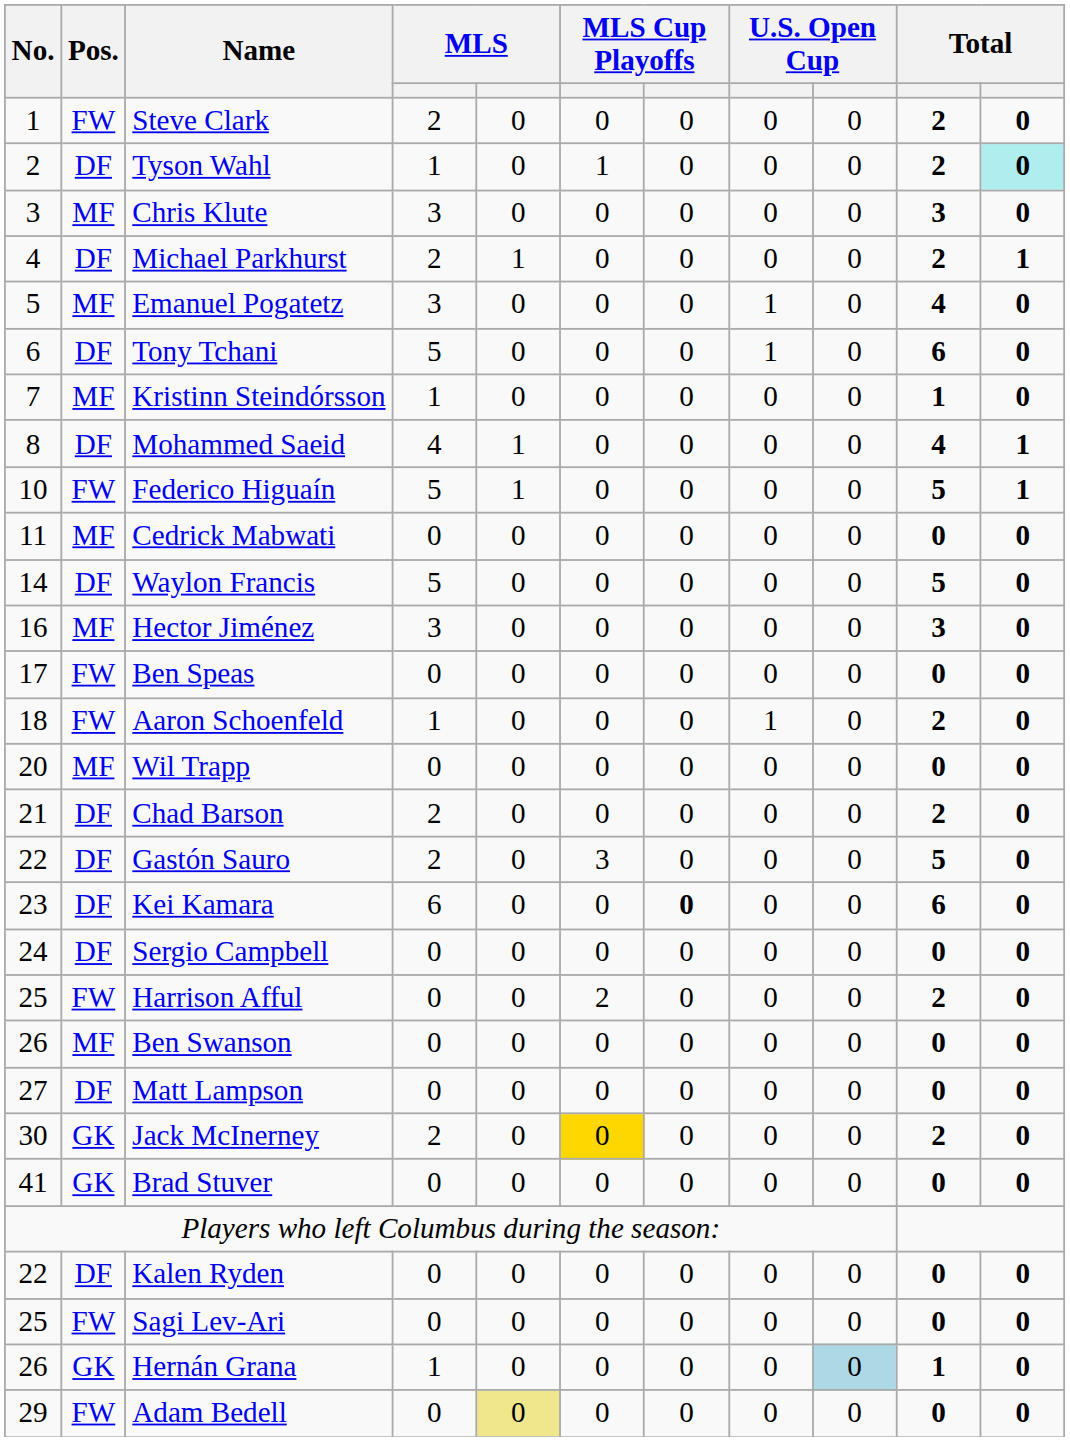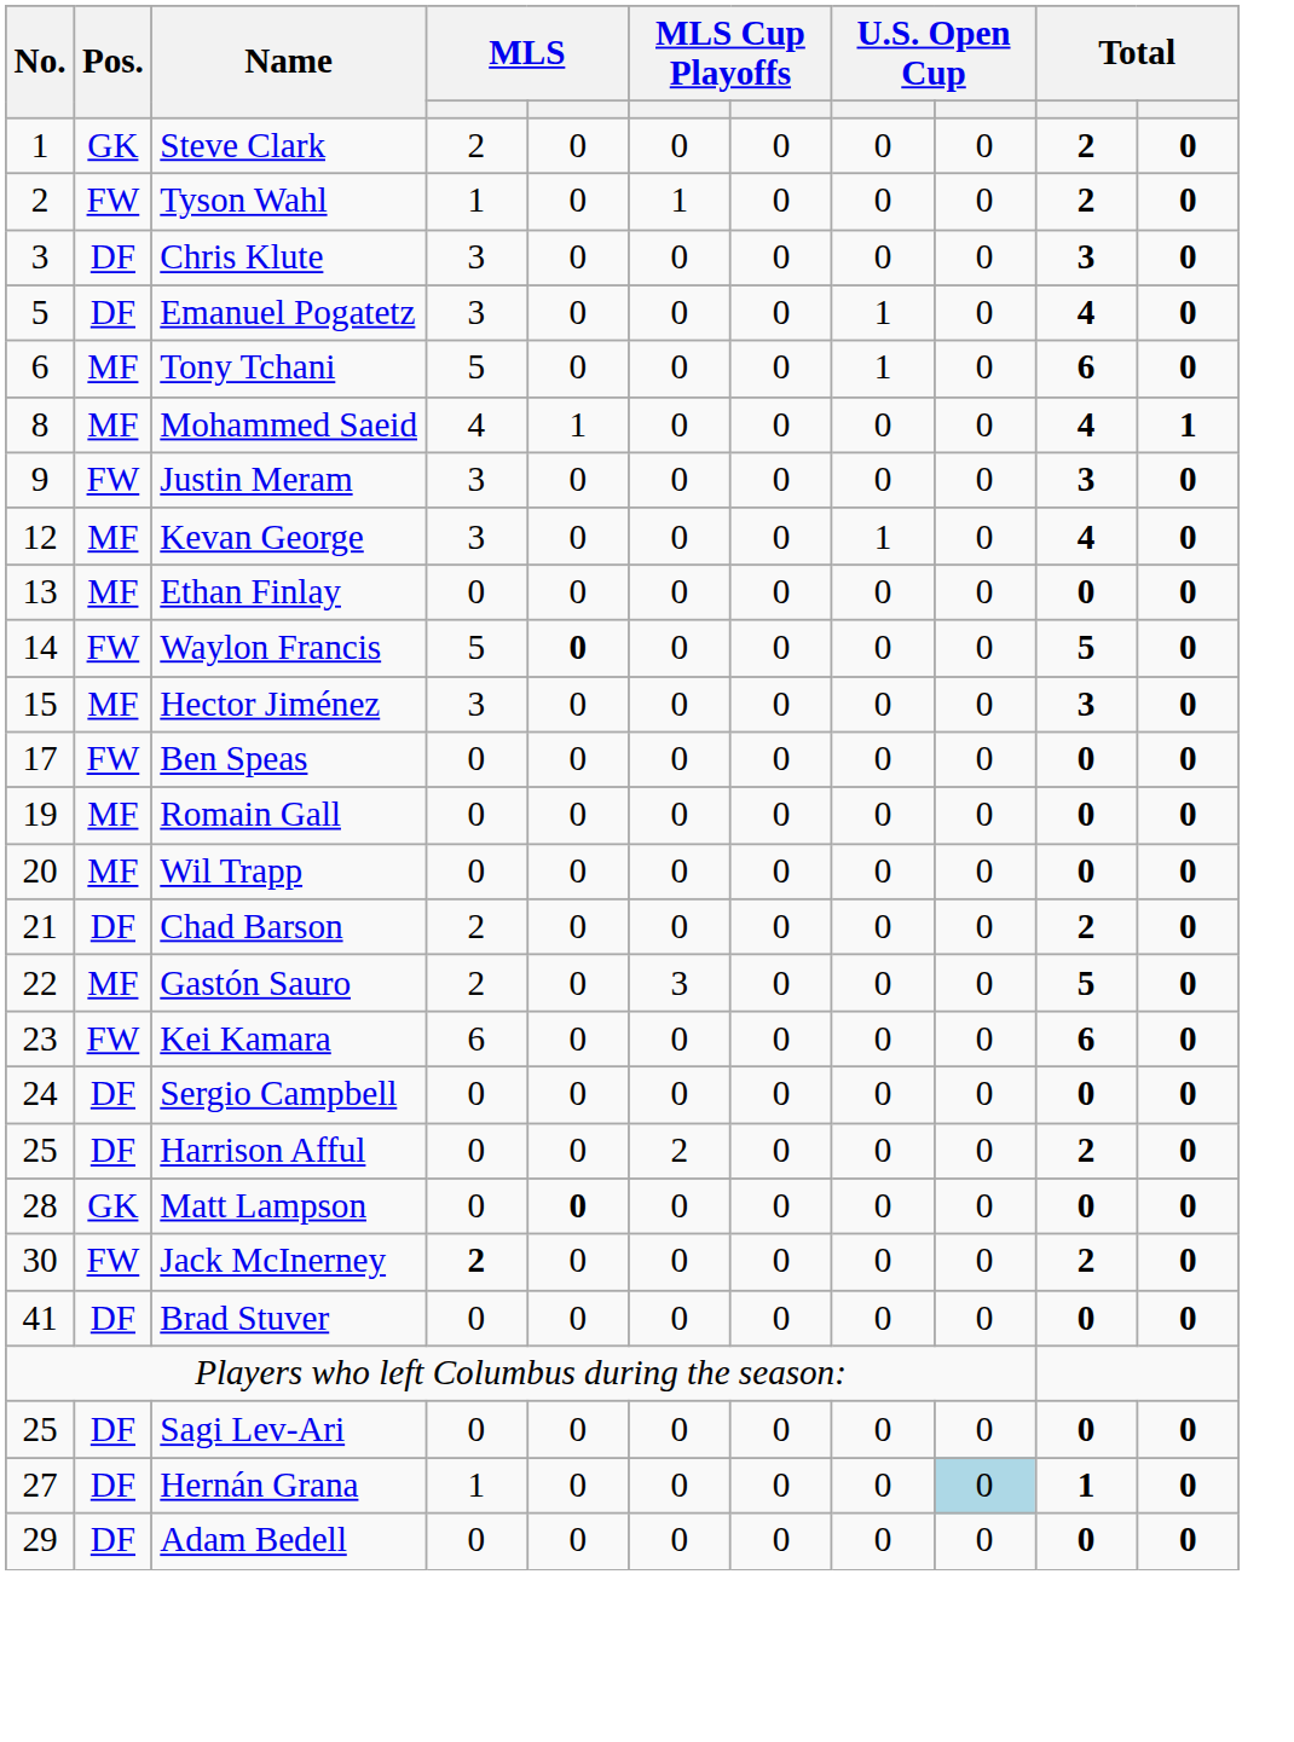 <table class="wikitable sortable" style="text-align: center;">
 <tr>
 <th rowspan=2>No.</th>
 <th rowspan=2>Pos.</th>
 <th rowspan=2>Name</th>
 <th colspan=2 style="width:85px;"><a href='#'>MLS</a></th>
 <th colspan=2 style="width:85px;"><a href='#'>MLS Cup Playoffs</a></th>
 <th colspan=2 style="width:85px;"><a href='#'>U.S. Open Cup</a></th>
 <th colspan=2 style="width:85px;"><strong>Total</strong></th>
 </tr>
 <tr>
 <th></th>
 <th></th>
 <th></th>
 <th></th>
 <th></th>
 <th></th>
 <th></th>
 <th></th>
 </tr>
 <tr>
 <td>1</td>
-<td><a href='#'>FW</a></td>
+<td><a href='#'>GK</a></td>
 <td align=left> <a href='#'>Steve Clark</a></td>
 <td>2</td>
 <td>0</td>
 <td>0</td>
 <td>0</td>
 <td>0</td>
 <td>0</td>
 <td><strong>2</strong></td>
 <td><strong>0</strong></td>
 </tr>
 <tr>
 <td>2</td>
-<td><a href='#'>DF</a></td>
+<td><a href='#'>FW</a></td>
 <td align=left> <a href='#'>Tyson Wahl</a></td>
 <td>1</td>
 <td>0</td>
 <td>1</td>
 <td>0</td>
 <td>0</td>
 <td>0</td>
 <td><strong>2</strong></td>
-<td style="background: paleturquoise;"><strong>0</strong></td>
+<td><strong>0</strong></td>
 </tr>
 <tr>
 <td>3</td>
-<td><a href='#'>MF</a></td>
+<td><a href='#'>DF</a></td>
 <td align=left> <a href='#'>Chris Klute</a></td>
 <td>3</td>
 <td>0</td>
 <td>0</td>
 <td>0</td>
 <td>0</td>
 <td>0</td>
 <td><strong>3</strong></td>
 <td><strong>0</strong></td>
 </tr>
 <tr>
-<td>4</td>
+<td>5</td>
 <td><a href='#'>DF</a></td>
-<td align=left> <a href='#'>Michael Parkhurst</a></td>
-<td>2</td>
-<td>1</td>
-<td>0</td>
-<td>0</td>
-<td>0</td>
-<td>0</td>
-<td><strong>2</strong></td>
-<td><strong>1</strong></td>
-</tr>
-<tr>
-<td>5</td>
-<td><a href='#'>MF</a></td>
 <td align=left> <a href='#'>Emanuel Pogatetz</a></td>
 <td>3</td>
 <td>0</td>
 <td>0</td>
 <td>0</td>
 <td>1</td>
 <td>0</td>
 <td><strong>4</strong></td>
 <td><strong>0</strong></td>
 </tr>
 <tr>
 <td>6</td>
-<td><a href='#'>DF</a></td>
+<td><a href='#'>MF</a></td>
 <td align=left> <a href='#'>Tony Tchani</a></td>
 <td>5</td>
 <td>0</td>
 <td>0</td>
 <td>0</td>
 <td>1</td>
 <td>0</td>
 <td><strong>6</strong></td>
 <td><strong>0</strong></td>
 </tr>
 <tr>
-<td>7</td>
+<td>8</td>
 <td><a href='#'>MF</a></td>
-<td align=left> <a href='#'>Kristinn Steindórsson</a></td>
-<td>1</td>
-<td>0</td>
-<td>0</td>
-<td>0</td>
-<td>0</td>
-<td>0</td>
-<td><strong>1</strong></td>
-<td><strong>0</strong></td>
-</tr>
-<tr>
-<td>8</td>
-<td><a href='#'>DF</a></td>
 <td align=left> <a href='#'>Mohammed Saeid</a></td>
 <td>4</td>
 <td>1</td>
 <td>0</td>
 <td>0</td>
 <td>0</td>
 <td>0</td>
 <td><strong>4</strong></td>
 <td><strong>1</strong></td>
 </tr>
 <tr>
-<td>10</td>
+<td>9</td>
 <td><a href='#'>FW</a></td>
-<td align=left> <a href='#'>Federico Higuaín</a></td>
-<td>5</td>
-<td>1</td>
+<td align=left> <a href='#'>Justin Meram</a></td>
+<td>3</td>
 <td>0</td>
 <td>0</td>
 <td>0</td>
 <td>0</td>
-<td><strong>5</strong></td>
-<td><strong>1</strong></td>
+<td>0</td>
+<td><strong>3</strong></td>
+<td><strong>0</strong></td>
 </tr>
 <tr>
-<td>11</td>
+<td>12</td>
 <td><a href='#'>MF</a></td>
-<td align=left> <a href='#'>Cedrick Mabwati</a></td>
+<td align=left> <a href='#'>Kevan George</a></td>
+<td>3</td>
+<td>0</td>
+<td>0</td>
+<td>0</td>
+<td>1</td>
+<td>0</td>
+<td><strong>4</strong></td>
+<td><strong>0</strong></td>
+</tr>
+<tr>
+<td>13</td>
+<td><a href='#'>MF</a></td>
+<td align=left> <a href='#'>Ethan Finlay</a></td>
 <td>0</td>
 <td>0</td>
 <td>0</td>
 <td>0</td>
 <td>0</td>
 <td>0</td>
 <td><strong>0</strong></td>
 <td><strong>0</strong></td>
 </tr>
 <tr>
 <td>14</td>
-<td><a href='#'>DF</a></td>
+<td><a href='#'>FW</a></td>
 <td align=left> <a href='#'>Waylon Francis</a></td>
 <td>5</td>
-<td>0</td>
+<td><strong>0</strong></td>
 <td>0</td>
 <td>0</td>
 <td>0</td>
 <td>0</td>
 <td><strong>5</strong></td>
 <td><strong>0</strong></td>
 </tr>
 <tr>
-<td>16</td>
+<td>15</td>
 <td><a href='#'>MF</a></td>
 <td align=left> <a href='#'>Hector Jiménez</a></td>
 <td>3</td>
 <td>0</td>
 <td>0</td>
 <td>0</td>
 <td>0</td>
 <td>0</td>
 <td><strong>3</strong></td>
 <td><strong>0</strong></td>
 </tr>
 <tr>
 <td>17</td>
 <td><a href='#'>FW</a></td>
 <td align=left> <a href='#'>Ben Speas</a></td>
 <td>0</td>
 <td>0</td>
 <td>0</td>
 <td>0</td>
 <td>0</td>
 <td>0</td>
 <td><strong>0</strong></td>
 <td><strong>0</strong></td>
 </tr>
 <tr>
-<td>18</td>
-<td><a href='#'>FW</a></td>
-<td align=left> <a href='#'>Aaron Schoenfeld</a></td>
-<td>1</td>
+<td>19</td>
+<td><a href='#'>MF</a></td>
+<td align=left> <a href='#'>Romain Gall</a></td>
 <td>0</td>
 <td>0</td>
 <td>0</td>
-<td>1</td>
 <td>0</td>
-<td><strong>2</strong></td>
+<td>0</td>
+<td>0</td>
+<td><strong>0</strong></td>
 <td><strong>0</strong></td>
 </tr>
 <tr>
 <td>20</td>
 <td><a href='#'>MF</a></td>
 <td align=left> <a href='#'>Wil Trapp</a></td>
 <td>0</td>
 <td>0</td>
 <td>0</td>
 <td>0</td>
 <td>0</td>
 <td>0</td>
 <td><strong>0</strong></td>
 <td><strong>0</strong></td>
 </tr>
 <tr>
 <td>21</td>
 <td><a href='#'>DF</a></td>
 <td align=left> <a href='#'>Chad Barson</a></td>
 <td>2</td>
 <td>0</td>
 <td>0</td>
 <td>0</td>
 <td>0</td>
 <td>0</td>
 <td><strong>2</strong></td>
 <td><strong>0</strong></td>
 </tr>
 <tr>
 <td>22</td>
-<td><a href='#'>DF</a></td>
+<td><a href='#'>MF</a></td>
 <td align=left> <a href='#'>Gastón Sauro</a></td>
 <td>2</td>
 <td>0</td>
 <td>3</td>
 <td>0</td>
 <td>0</td>
 <td>0</td>
 <td><strong>5</strong></td>
 <td><strong>0</strong></td>
 </tr>
 <tr>
 <td>23</td>
-<td><a href='#'>DF</a></td>
+<td><a href='#'>FW</a></td>
 <td align=left> <a href='#'>Kei Kamara</a></td>
 <td>6</td>
 <td>0</td>
 <td>0</td>
-<td><strong>0</strong></td>
+<td>0</td>
 <td>0</td>
 <td>0</td>
 <td><strong>6</strong></td>
 <td><strong>0</strong></td>
 </tr>
 <tr>
 <td>24</td>
 <td><a href='#'>DF</a></td>
 <td align=left> <a href='#'>Sergio Campbell</a></td>
 <td>0</td>
 <td>0</td>
 <td>0</td>
 <td>0</td>
 <td>0</td>
 <td>0</td>
 <td><strong>0</strong></td>
 <td><strong>0</strong></td>
 </tr>
 <tr>
 <td>25</td>
-<td><a href='#'>FW</a></td>
+<td><a href='#'>DF</a></td>
 <td align=left> <a href='#'>Harrison Afful</a></td>
 <td>0</td>
 <td>0</td>
 <td>2</td>
 <td>0</td>
 <td>0</td>
 <td>0</td>
 <td><strong>2</strong></td>
 <td><strong>0</strong></td>
 </tr>
 <tr>
-<td>26</td>
-<td><a href='#'>MF</a></td>
-<td align=left> <a href='#'>Ben Swanson</a></td>
-<td>0</td>
-<td>0</td>
-<td>0</td>
-<td>0</td>
-<td>0</td>
+<td>28</td>
+<td><a href='#'>GK</a></td>
+<td align=left> <a href='#'>Matt Lampson</a></td>
 <td>0</td>
 <td><strong>0</strong></td>
-<td><strong>0</strong></td>
-</tr>
-<tr>
-<td>27</td>
-<td><a href='#'>DF</a></td>
-<td align=left> <a href='#'>Matt Lampson</a></td>
-<td>0</td>
-<td>0</td>
 <td>0</td>
 <td>0</td>
 <td>0</td>
 <td>0</td>
 <td><strong>0</strong></td>
 <td><strong>0</strong></td>
 </tr>
 <tr>
 <td>30</td>
-<td><a href='#'>GK</a></td>
+<td><a href='#'>FW</a></td>
 <td align=left> <a href='#'>Jack McInerney</a></td>
-<td>2</td>
+<td><strong>2</strong></td>
 <td>0</td>
-<td style="background: gold;">0</td>
+<td>0</td>
 <td>0</td>
 <td>0</td>
 <td>0</td>
 <td><strong>2</strong></td>
 <td><strong>0</strong></td>
 </tr>
 <tr>
 <td>41</td>
-<td><a href='#'>GK</a></td>
+<td><a href='#'>DF</a></td>
 <td align=left> <a href='#'>Brad Stuver</a></td>
 <td>0</td>
 <td>0</td>
 <td>0</td>
 <td>0</td>
 <td>0</td>
 <td>0</td>
 <td><strong>0</strong></td>
 <td><strong>0</strong></td>
 </tr>
 <tr>
 <td colspan=9 align=center><em>Players who left Columbus during the season:</em></td>
 </tr>
 <tr>
-<td>22</td>
+<td>25</td>
 <td><a href='#'>DF</a></td>
-<td align=left> <a href='#'>Kalen Ryden</a></td>
-<td>0</td>
-<td>0</td>
-<td>0</td>
-<td>0</td>
-<td>0</td>
-<td>0</td>
-<td><strong>0</strong></td>
-<td><strong>0</strong></td>
-</tr>
-<tr>
-<td>25</td>
-<td><a href='#'>FW</a></td>
 <td align=left> <a href='#'>Sagi Lev-Ari</a></td>
 <td>0</td>
 <td>0</td>
 <td>0</td>
 <td>0</td>
 <td>0</td>
 <td>0</td>
 <td><strong>0</strong></td>
 <td><strong>0</strong></td>
 </tr>
 <tr>
-<td>26</td>
-<td><a href='#'>GK</a></td>
+<td>27</td>
+<td><a href='#'>DF</a></td>
 <td align=left> <a href='#'>Hernán Grana</a></td>
 <td>1</td>
 <td>0</td>
 <td>0</td>
 <td>0</td>
 <td>0</td>
 <td style="background: lightblue;">0</td>
 <td><strong>1</strong></td>
 <td><strong>0</strong></td>
 </tr>
 <tr>
 <td>29</td>
-<td><a href='#'>FW</a></td>
+<td><a href='#'>DF</a></td>
 <td align=left> <a href='#'>Adam Bedell</a></td>
 <td>0</td>
-<td style="background: khaki;">0</td>
+<td>0</td>
 <td>0</td>
 <td>0</td>
 <td>0</td>
 <td>0</td>
 <td><strong>0</strong></td>
 <td><strong>0</strong></td>
 </tr>
 </table>
